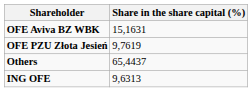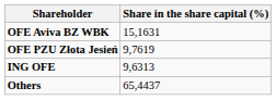 <table class="wikitable">
 <tr>
 <th>Shareholder</th>
 <th>Share in the share capital (%)</th>
 </tr>
 <tr>
 <td><strong>OFE Aviva BZ WBK</strong></td>
 <td>15,1631</td>
 </tr>
 <tr>
 <td><strong>OFE PZU Złota Jesień</strong></td>
 <td>9,7619</td>
 </tr>
 <tr>
+<td><strong>ING OFE</strong></td>
+<td>9,6313</td>
+</tr>
+<tr>
 <td><strong>Others</strong></td>
 <td>65,4437</td>
 </tr>
-<tr>
-<td><strong>ING OFE</strong></td>
-<td>9,6313</td>
-</tr>
 </table>
